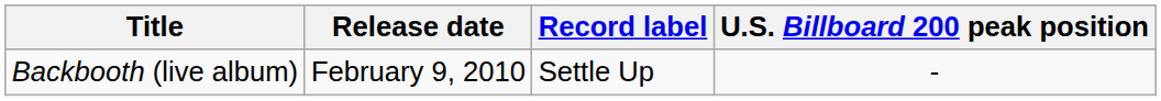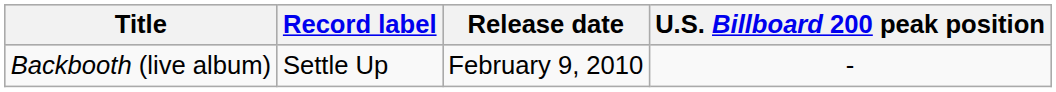 <table class="wikitable">
 <tr>
 <th>Title</th>
+<th><a href='#'>Record label</a></th>
 <th>Release date</th>
-<th><a href='#'>Record label</a></th>
 <th>U.S. <a href='#'><em>Billboard</em> 200</a> peak position</th>
 </tr>
 <tr>
 <td><em>Backbooth</em> (live album)</td>
+<td>Settle Up</td>
 <td>February 9, 2010</td>
-<td>Settle Up</td>
 <td style="text-align:center;">-</td>
 </tr>
 </table>
